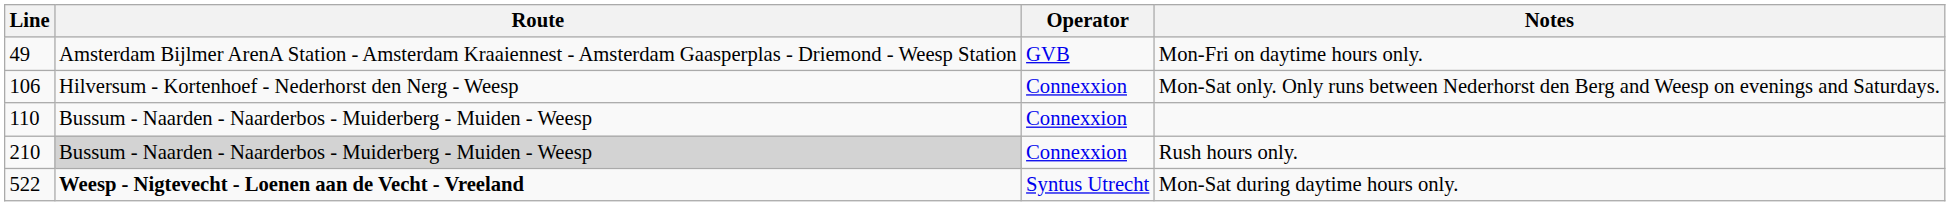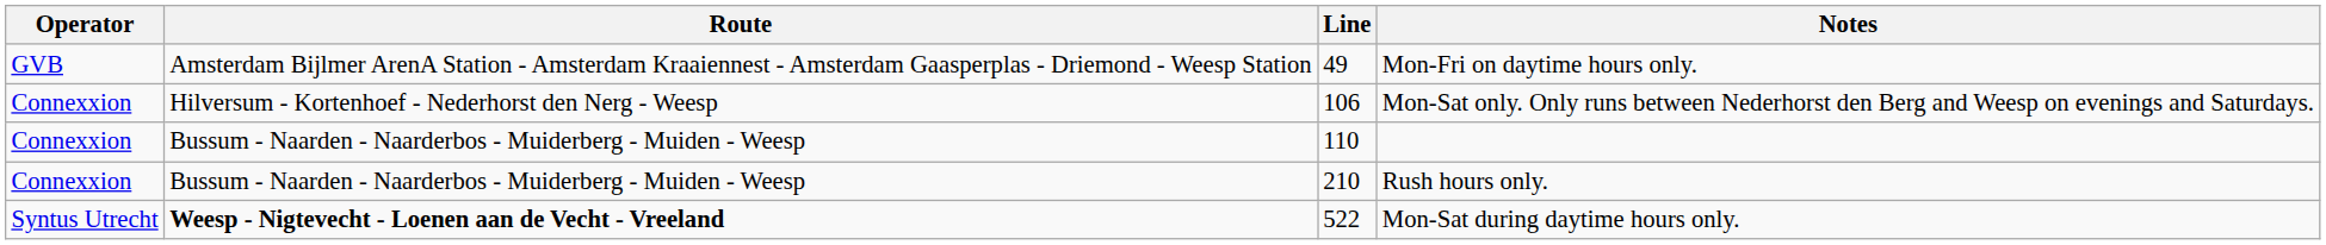 <table class="wikitable">
 <tr>
+<th>Operator</th>
+<th>Route</th>
 <th>Line</th>
-<th>Route</th>
-<th>Operator</th>
 <th>Notes</th>
 </tr>
 <tr>
+<td><a href='#'>GVB</a></td>
+<td>Amsterdam Bijlmer ArenA Station - Amsterdam Kraaiennest - Amsterdam Gaasperplas - Driemond - Weesp Station</td>
 <td>49</td>
-<td>Amsterdam Bijlmer ArenA Station - Amsterdam Kraaiennest - Amsterdam Gaasperplas - Driemond - Weesp Station</td>
-<td><a href='#'>GVB</a></td>
 <td>Mon-Fri on daytime hours only.</td>
 </tr>
 <tr>
+<td><a href='#'>Connexxion</a></td>
+<td>Hilversum - Kortenhoef - Nederhorst den Nerg - Weesp</td>
 <td>106</td>
-<td>Hilversum - Kortenhoef - Nederhorst den Nerg - Weesp</td>
-<td><a href='#'>Connexxion</a></td>
 <td>Mon-Sat only. Only runs between Nederhorst den Berg and Weesp on evenings and Saturdays.</td>
 </tr>
 <tr>
+<td><a href='#'>Connexxion</a></td>
+<td>Bussum - Naarden - Naarderbos - Muiderberg - Muiden - Weesp</td>
 <td>110</td>
-<td>Bussum - Naarden - Naarderbos - Muiderberg - Muiden - Weesp</td>
-<td><a href='#'>Connexxion</a></td>
 <td></td>
 </tr>
 <tr>
+<td><a href='#'>Connexxion</a></td>
+<td>Bussum - Naarden - Naarderbos - Muiderberg - Muiden - Weesp</td>
 <td>210</td>
-<td style="background: lightgrey;">Bussum - Naarden - Naarderbos - Muiderberg - Muiden - Weesp</td>
-<td><a href='#'>Connexxion</a></td>
 <td>Rush hours only.</td>
 </tr>
 <tr>
+<td><a href='#'>Syntus Utrecht</a></td>
+<td><strong>Weesp - Nigtevecht - Loenen aan de Vecht - Vreeland</strong></td>
 <td>522</td>
-<td><strong>Weesp - Nigtevecht - Loenen aan de Vecht - Vreeland</strong></td>
-<td><a href='#'>Syntus Utrecht</a></td>
 <td>Mon-Sat during daytime hours only.</td>
 </tr>
 </table>
